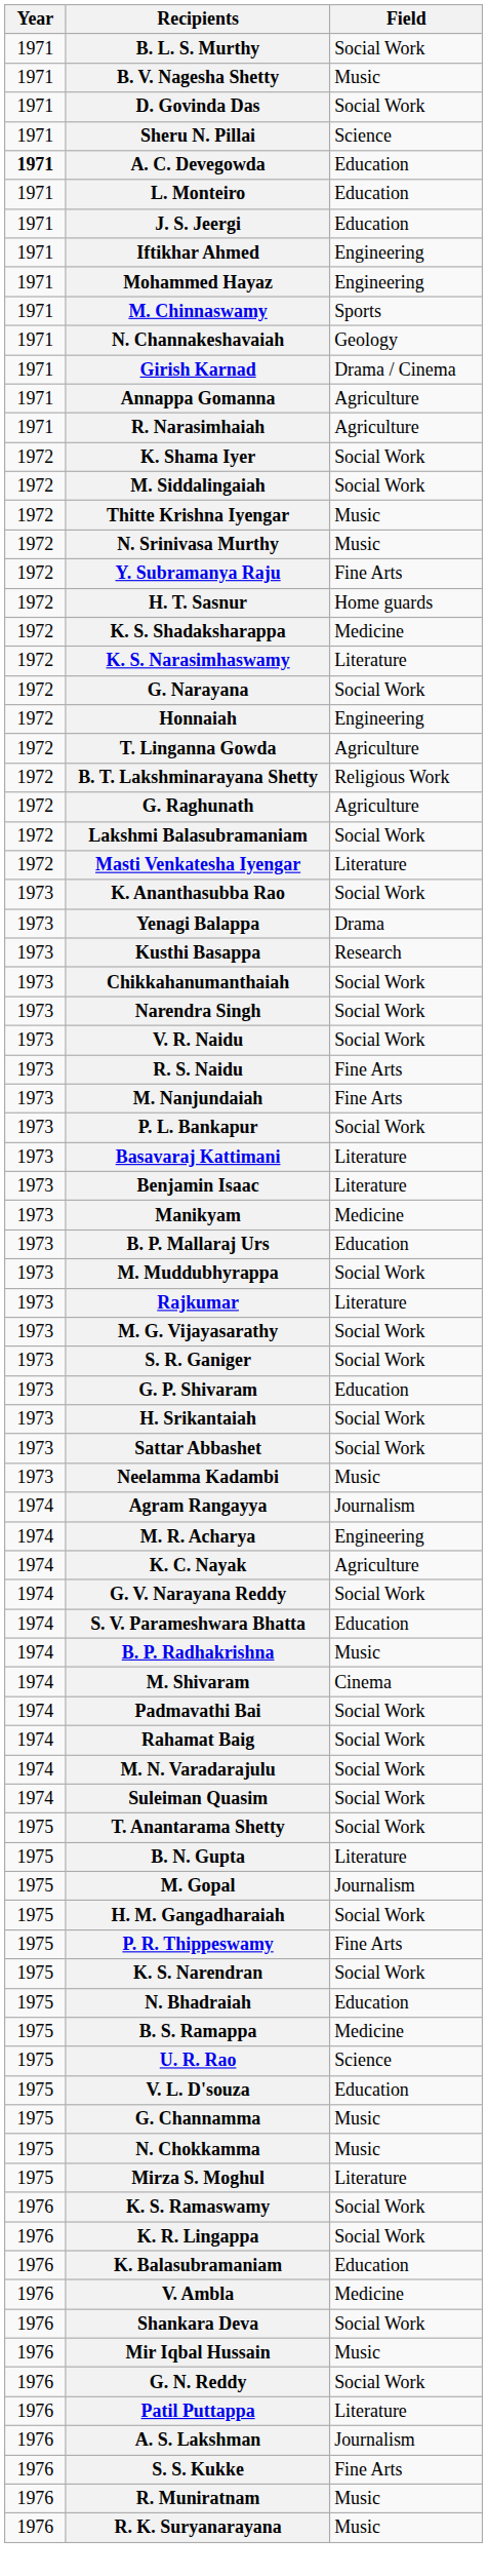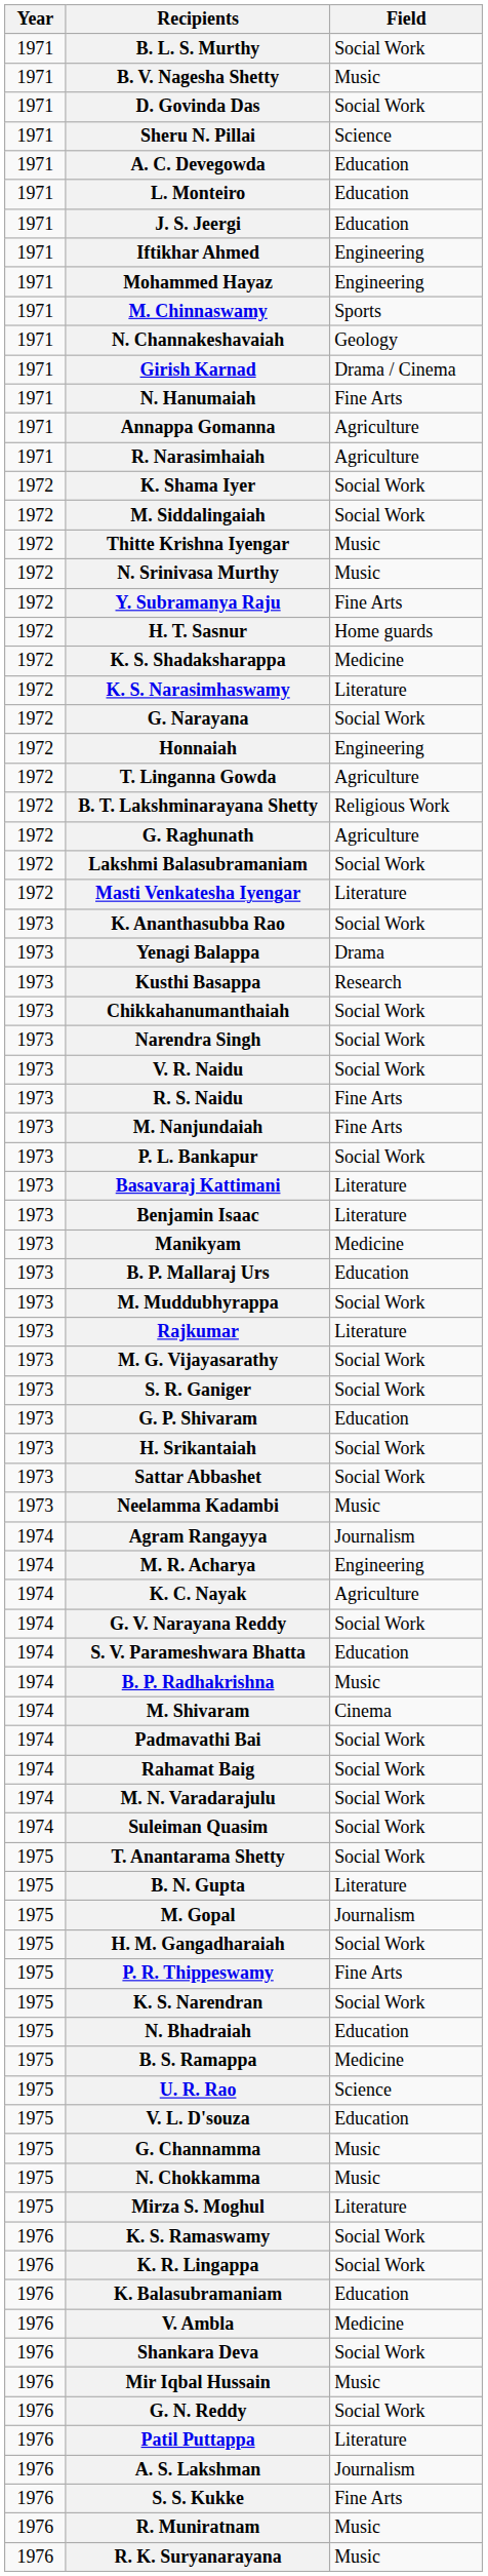 <table class="wikitable plainrowheaders sortable" style="width:33%">
 <tr>
 <th scope="col" style="width:5%">Year</th>
 <th scope="col" style="width:23%">Recipients</th>
 <th scope="col" style="width:17%">Field</th>
 </tr>
 <tr>
 <td style="text-align:center;">1971</td>
 <th style="text-align:center;" scope="row">B. L. S. Murthy</th>
 <td>Social Work</td>
 </tr>
 <tr>
 <td style="text-align:center;">1971</td>
 <th style="text-align:center;" scope="row">B. V. Nagesha Shetty</th>
 <td>Music</td>
 </tr>
 <tr>
 <td style="text-align:center;">1971</td>
 <th style="text-align:center;" scope="row">D. Govinda Das</th>
 <td>Social Work</td>
 </tr>
 <tr>
 <td style="text-align:center;">1971</td>
 <th style="text-align:center;" scope="row">Sheru N. Pillai</th>
 <td>Science</td>
 </tr>
 <tr>
-<td style="text-align:center;"><strong>1971</strong></td>
+<td style="text-align:center;">1971</td>
 <th style="text-align:center;" scope="row">A. C. Devegowda</th>
 <td>Education</td>
 </tr>
 <tr>
 <td style="text-align:center;">1971</td>
 <th style="text-align:center;" scope="row">L. Monteiro</th>
 <td>Education</td>
 </tr>
 <tr>
 <td style="text-align:center;">1971</td>
 <th style="text-align:center;" scope="row">J. S. Jeergi</th>
 <td>Education</td>
 </tr>
 <tr>
 <td style="text-align:center;">1971</td>
 <th style="text-align:center;" scope="row">Iftikhar Ahmed</th>
 <td>Engineering</td>
 </tr>
 <tr>
 <td style="text-align:center;">1971</td>
 <th style="text-align:center;" scope="row">Mohammed Hayaz</th>
 <td>Engineering</td>
 </tr>
 <tr>
 <td style="text-align:center;">1971</td>
 <th style="text-align:center;" scope="row"><a href='#'>M. Chinnaswamy</a></th>
 <td>Sports</td>
 </tr>
 <tr>
 <td style="text-align:center;">1971</td>
 <th style="text-align:center;" scope="row">N. Channakeshavaiah</th>
 <td>Geology</td>
 </tr>
 <tr>
 <td style="text-align:center;">1971</td>
 <th style="text-align:center;" scope="row"><a href='#'>Girish Karnad</a></th>
 <td>Drama / Cinema</td>
+</tr>
+<tr>
+<td style="text-align:center;">1971</td>
+<th style="text-align:center;" scope="row">N. Hanumaiah</th>
+<td>Fine Arts</td>
 </tr>
 <tr>
 <td style="text-align:center;">1971</td>
 <th style="text-align:center;" scope="row">Annappa Gomanna</th>
 <td>Agriculture</td>
 </tr>
 <tr>
 <td style="text-align:center;">1971</td>
 <th style="text-align:center;" scope="row">R. Narasimhaiah</th>
 <td>Agriculture</td>
 </tr>
 <tr>
 <td style="text-align:center;">1972</td>
 <th style="text-align:center;" scope="row">K. Shama Iyer</th>
 <td>Social Work</td>
 </tr>
 <tr>
 <td style="text-align:center;">1972</td>
 <th style="text-align:center;" scope="row">M. Siddalingaiah</th>
 <td>Social Work</td>
 </tr>
 <tr>
 <td style="text-align:center;">1972</td>
 <th style="text-align:center;" scope="row">Thitte Krishna Iyengar</th>
 <td>Music</td>
 </tr>
 <tr>
 <td style="text-align:center;">1972</td>
 <th style="text-align:center;" scope="row">N. Srinivasa Murthy</th>
 <td>Music</td>
 </tr>
 <tr>
 <td style="text-align:center;">1972</td>
 <th style="text-align:center;" scope="row"><a href='#'>Y. Subramanya Raju</a></th>
 <td>Fine Arts</td>
 </tr>
 <tr>
 <td style="text-align:center;">1972</td>
 <th style="text-align:center;" scope="row">H. T. Sasnur</th>
 <td>Home guards</td>
 </tr>
 <tr>
 <td style="text-align:center;">1972</td>
 <th style="text-align:center;" scope="row">K. S. Shadaksharappa</th>
 <td>Medicine</td>
 </tr>
 <tr>
 <td style="text-align:center;">1972</td>
 <th style="text-align:center;" scope="row"><a href='#'>K. S. Narasimhaswamy</a></th>
 <td>Literature</td>
 </tr>
 <tr>
 <td style="text-align:center;">1972</td>
 <th style="text-align:center;" scope="row">G. Narayana</th>
 <td>Social Work</td>
 </tr>
 <tr>
 <td style="text-align:center;">1972</td>
 <th style="text-align:center;" scope="row">Honnaiah</th>
 <td>Engineering</td>
 </tr>
 <tr>
 <td style="text-align:center;">1972</td>
 <th style="text-align:center;" scope="row">T. Linganna Gowda</th>
 <td>Agriculture</td>
 </tr>
 <tr>
 <td style="text-align:center;">1972</td>
 <th style="text-align:center;" scope="row">B. T. Lakshminarayana Shetty</th>
 <td>Religious Work</td>
 </tr>
 <tr>
 <td style="text-align:center;">1972</td>
 <th style="text-align:center;" scope="row">G. Raghunath</th>
 <td>Agriculture</td>
 </tr>
 <tr>
 <td style="text-align:center;">1972</td>
 <th style="text-align:center;" scope="row">Lakshmi Balasubramaniam</th>
 <td>Social Work</td>
 </tr>
 <tr>
 <td style="text-align:center;">1972</td>
 <th style="text-align:center;" scope="row"><a href='#'>Masti Venkatesha Iyengar</a></th>
 <td>Literature</td>
 </tr>
 <tr>
 <td style="text-align:center;">1973</td>
 <th style="text-align:center;" scope="row">K. Ananthasubba Rao</th>
 <td>Social Work</td>
 </tr>
 <tr>
 <td style="text-align:center;">1973</td>
 <th style="text-align:center;" scope="row">Yenagi Balappa</th>
 <td>Drama</td>
 </tr>
 <tr>
 <td style="text-align:center;">1973</td>
 <th style="text-align:center;" scope="row">Kusthi Basappa</th>
 <td>Research</td>
 </tr>
 <tr>
 <td style="text-align:center;">1973</td>
 <th style="text-align:center;" scope="row">Chikkahanumanthaiah</th>
 <td>Social Work</td>
 </tr>
 <tr>
 <td style="text-align:center;">1973</td>
 <th style="text-align:center;" scope="row">Narendra Singh</th>
 <td>Social Work</td>
 </tr>
 <tr>
 <td style="text-align:center;">1973</td>
 <th style="text-align:center;" scope="row">V. R. Naidu</th>
 <td>Social Work</td>
 </tr>
 <tr>
 <td style="text-align:center;">1973</td>
 <th style="text-align:center;" scope="row">R. S. Naidu</th>
 <td>Fine Arts</td>
 </tr>
 <tr>
 <td style="text-align:center;">1973</td>
 <th style="text-align:center;" scope="row">M. Nanjundaiah</th>
 <td>Fine Arts</td>
 </tr>
 <tr>
 <td style="text-align:center;">1973</td>
 <th style="text-align:center;" scope="row">P. L. Bankapur</th>
 <td>Social Work</td>
 </tr>
 <tr>
 <td style="text-align:center;">1973</td>
 <th style="text-align:center;" scope="row"><a href='#'>Basavaraj Kattimani</a></th>
 <td>Literature</td>
 </tr>
 <tr>
 <td style="text-align:center;">1973</td>
 <th style="text-align:center;" scope="row">Benjamin Isaac</th>
 <td>Literature</td>
 </tr>
 <tr>
 <td style="text-align:center;">1973</td>
 <th style="text-align:center;" scope="row">Manikyam</th>
 <td>Medicine</td>
 </tr>
 <tr>
 <td style="text-align:center;">1973</td>
 <th style="text-align:center;" scope="row">B. P. Mallaraj Urs</th>
 <td>Education</td>
 </tr>
 <tr>
 <td style="text-align:center;">1973</td>
 <th style="text-align:center;" scope="row">M. Muddubhyrappa</th>
 <td>Social Work</td>
 </tr>
 <tr>
 <td style="text-align:center;">1973</td>
 <th style="text-align:center;" scope="row"><a href='#'>Rajkumar</a></th>
 <td>Literature</td>
 </tr>
 <tr>
 <td style="text-align:center;">1973</td>
 <th style="text-align:center;" scope="row">M. G. Vijayasarathy</th>
 <td>Social Work</td>
 </tr>
 <tr>
 <td style="text-align:center;">1973</td>
 <th style="text-align:center;" scope="row">S. R. Ganiger</th>
 <td>Social Work</td>
 </tr>
 <tr>
 <td style="text-align:center;">1973</td>
 <th style="text-align:center;" scope="row">G. P. Shivaram</th>
 <td>Education</td>
 </tr>
 <tr>
 <td style="text-align:center;">1973</td>
 <th style="text-align:center;" scope="row">H. Srikantaiah</th>
 <td>Social Work</td>
 </tr>
 <tr>
 <td style="text-align:center;">1973</td>
 <th style="text-align:center;" scope="row">Sattar Abbashet</th>
 <td>Social Work</td>
 </tr>
 <tr>
 <td style="text-align:center;">1973</td>
 <th style="text-align:center;" scope="row">Neelamma Kadambi</th>
 <td>Music</td>
 </tr>
 <tr>
 <td style="text-align:center;">1974</td>
 <th style="text-align:center;" scope="row">Agram Rangayya</th>
 <td>Journalism</td>
 </tr>
 <tr>
 <td style="text-align:center;">1974</td>
 <th style="text-align:center;" scope="row">M. R. Acharya</th>
 <td>Engineering</td>
 </tr>
 <tr>
 <td style="text-align:center;">1974</td>
 <th style="text-align:center;" scope="row">K. C. Nayak</th>
 <td>Agriculture</td>
 </tr>
 <tr>
 <td style="text-align:center;">1974</td>
 <th style="text-align:center;" scope="row">G. V. Narayana Reddy</th>
 <td>Social Work</td>
 </tr>
 <tr>
 <td style="text-align:center;">1974</td>
 <th style="text-align:center;" scope="row">S. V. Parameshwara Bhatta</th>
 <td>Education</td>
 </tr>
 <tr>
 <td style="text-align:center;">1974</td>
 <th style="text-align:center;" scope="row"><a href='#'>B. P. Radhakrishna</a></th>
 <td>Music</td>
 </tr>
 <tr>
 <td style="text-align:center;">1974</td>
 <th style="text-align:center;" scope="row">M. Shivaram</th>
 <td>Cinema</td>
 </tr>
 <tr>
 <td style="text-align:center;">1974</td>
 <th style="text-align:center;" scope="row">Padmavathi Bai</th>
 <td>Social Work</td>
 </tr>
 <tr>
 <td style="text-align:center;">1974</td>
 <th style="text-align:center;" scope="row">Rahamat Baig</th>
 <td>Social Work</td>
 </tr>
 <tr>
 <td style="text-align:center;">1974</td>
 <th style="text-align:center;" scope="row">M. N. Varadarajulu</th>
 <td>Social Work</td>
 </tr>
 <tr>
 <td style="text-align:center;">1974</td>
 <th style="text-align:center;" scope="row">Suleiman Quasim</th>
 <td>Social Work</td>
 </tr>
 <tr>
 <td style="text-align:center;">1975</td>
 <th style="text-align:center;" scope="row">T. Anantarama Shetty</th>
 <td>Social Work</td>
 </tr>
 <tr>
 <td style="text-align:center;">1975</td>
 <th style="text-align:center;" scope="row">B. N. Gupta</th>
 <td>Literature</td>
 </tr>
 <tr>
 <td style="text-align:center;">1975</td>
 <th style="text-align:center;" scope="row">M. Gopal</th>
 <td>Journalism</td>
 </tr>
 <tr>
 <td style="text-align:center;">1975</td>
 <th style="text-align:center;" scope="row">H. M. Gangadharaiah</th>
 <td>Social Work</td>
 </tr>
 <tr>
 <td style="text-align:center;">1975</td>
 <th style="text-align:center;" scope="row"><a href='#'>P. R. Thippeswamy</a></th>
 <td>Fine Arts</td>
 </tr>
 <tr>
 <td style="text-align:center;">1975</td>
 <th style="text-align:center;" scope="row">K. S. Narendran</th>
 <td>Social Work</td>
 </tr>
 <tr>
 <td style="text-align:center;">1975</td>
 <th style="text-align:center;" scope="row">N. Bhadraiah</th>
 <td>Education</td>
 </tr>
 <tr>
 <td style="text-align:center;">1975</td>
 <th style="text-align:center;" scope="row">B. S. Ramappa</th>
 <td>Medicine</td>
 </tr>
 <tr>
 <td style="text-align:center;">1975</td>
 <th style="text-align:center;" scope="row"><a href='#'>U. R. Rao</a></th>
 <td>Science</td>
 </tr>
 <tr>
 <td style="text-align:center;">1975</td>
 <th style="text-align:center;" scope="row">V. L. D'souza</th>
 <td>Education</td>
 </tr>
 <tr>
 <td style="text-align:center;">1975</td>
 <th style="text-align:center;" scope="row">G. Channamma</th>
 <td>Music</td>
 </tr>
 <tr>
 <td style="text-align:center;">1975</td>
 <th style="text-align:center;" scope="row">N. Chokkamma</th>
 <td>Music</td>
 </tr>
 <tr>
 <td style="text-align:center;">1975</td>
 <th style="text-align:center;" scope="row">Mirza S. Moghul</th>
 <td>Literature</td>
 </tr>
 <tr>
 <td style="text-align:center;">1976</td>
 <th style="text-align:center;" scope="row">K. S. Ramaswamy</th>
 <td>Social Work</td>
 </tr>
 <tr>
 <td style="text-align:center;">1976</td>
 <th style="text-align:center;" scope="row">K. R. Lingappa</th>
 <td>Social Work</td>
 </tr>
 <tr>
 <td style="text-align:center;">1976</td>
 <th style="text-align:center;" scope="row">K. Balasubramaniam</th>
 <td>Education</td>
 </tr>
 <tr>
 <td style="text-align:center;">1976</td>
 <th style="text-align:center;" scope="row">V. Ambla</th>
 <td>Medicine</td>
 </tr>
 <tr>
 <td style="text-align:center;">1976</td>
 <th style="text-align:center;" scope="row">Shankara Deva</th>
 <td>Social Work</td>
 </tr>
 <tr>
 <td style="text-align:center;">1976</td>
 <th style="text-align:center;" scope="row">Mir Iqbal Hussain</th>
 <td>Music</td>
 </tr>
 <tr>
 <td style="text-align:center;">1976</td>
 <th style="text-align:center;" scope="row">G. N. Reddy</th>
 <td>Social Work</td>
 </tr>
 <tr>
 <td style="text-align:center;">1976</td>
 <th style="text-align:center;" scope="row"><a href='#'>Patil Puttappa</a></th>
 <td>Literature</td>
 </tr>
 <tr>
 <td style="text-align:center;">1976</td>
 <th style="text-align:center;" scope="row">A. S. Lakshman</th>
 <td>Journalism</td>
 </tr>
 <tr>
 <td style="text-align:center;">1976</td>
 <th style="text-align:center;" scope="row">S. S. Kukke</th>
 <td>Fine Arts</td>
 </tr>
 <tr>
 <td style="text-align:center;">1976</td>
 <th style="text-align:center;" scope="row">R. Muniratnam</th>
 <td>Music</td>
 </tr>
 <tr>
 <td style="text-align:center;">1976</td>
 <th style="text-align:center;" scope="row">R. K. Suryanarayana</th>
 <td>Music</td>
 </tr>
 <tr>
 </tr>
 </table>
